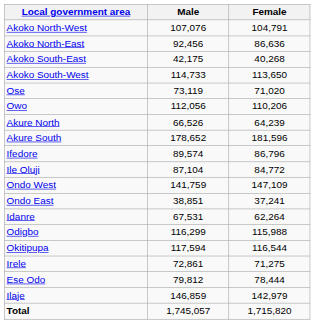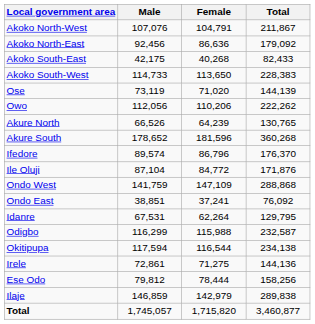 <table class="wikitable sortable" style="text-align: center">
 <tr>
 <th width="37%" class="unsortable"><a href='#'>Local government area</a></th>
 <th width="21%">Male</th>
 <th width="21%">Female</th>
+<th width="21%">Total</th>
 </tr>
 <tr>
 <td align="left"><a href='#'>Akoko North-West</a></td>
 <td>107,076</td>
 <td>104,791</td>
+<td>211,867</td>
 </tr>
 <tr>
 <td align="left"><a href='#'>Akoko North-East</a></td>
 <td>92,456</td>
 <td>86,636</td>
+<td>179,092</td>
 </tr>
 <tr>
 <td align="left"><a href='#'>Akoko South-East</a></td>
 <td>42,175</td>
 <td>40,268</td>
+<td>82,433</td>
 </tr>
 <tr>
 <td align="left"><a href='#'>Akoko South-West</a></td>
 <td>114,733</td>
 <td>113,650</td>
+<td>228,383</td>
 </tr>
 <tr>
 <td align="left"><a href='#'>Ose</a></td>
 <td>73,119</td>
 <td>71,020</td>
+<td>144,139</td>
 </tr>
 <tr>
 <td align="left"><a href='#'>Owo</a></td>
 <td>112,056</td>
 <td>110,206</td>
+<td>222,262</td>
 </tr>
 <tr>
 <td align="left"><a href='#'>Akure North</a></td>
 <td>66,526</td>
 <td>64,239</td>
+<td>130,765</td>
 </tr>
 <tr>
 <td align="left"><a href='#'>Akure South</a></td>
 <td>178,652</td>
 <td>181,596</td>
+<td>360,268</td>
 </tr>
 <tr>
 <td align="left"><a href='#'>Ifedore</a></td>
 <td>89,574</td>
 <td>86,796</td>
+<td>176,370</td>
 </tr>
 <tr>
 <td align="left"><a href='#'>Ile Oluji</a></td>
 <td>87,104</td>
 <td>84,772</td>
+<td>171,876</td>
 </tr>
 <tr>
 <td align="left"><a href='#'>Ondo West</a></td>
 <td>141,759</td>
 <td>147,109</td>
+<td>288,868</td>
 </tr>
 <tr>
 <td align="left"><a href='#'>Ondo East</a></td>
 <td>38,851</td>
 <td>37,241</td>
+<td>76,092</td>
 </tr>
 <tr>
 <td align="left"><a href='#'>Idanre</a></td>
 <td>67,531</td>
 <td>62,264</td>
+<td>129,795</td>
 </tr>
 <tr>
 <td align="left"><a href='#'>Odigbo</a></td>
 <td>116,299</td>
 <td>115,988</td>
+<td>232,587</td>
 </tr>
 <tr>
 <td align="left"><a href='#'>Okitipupa</a></td>
 <td>117,594</td>
 <td>116,544</td>
+<td>234,138</td>
 </tr>
 <tr>
 <td align="left"><a href='#'>Irele</a></td>
 <td>72,861</td>
 <td>71,275</td>
+<td>144,136</td>
 </tr>
 <tr>
 <td align="left"><a href='#'>Ese Odo</a></td>
 <td>79,812</td>
 <td>78,444</td>
+<td>158,256</td>
 </tr>
 <tr>
 <td align="left"><a href='#'>Ilaje</a></td>
 <td>146,859</td>
 <td>142,979</td>
+<td>289,838</td>
 </tr>
 <tr>
 <td align="left"><strong>Total</strong></td>
 <td>1,745,057</td>
 <td>1,715,820</td>
+<td>3,460,877</td>
 </tr>
 </table>
